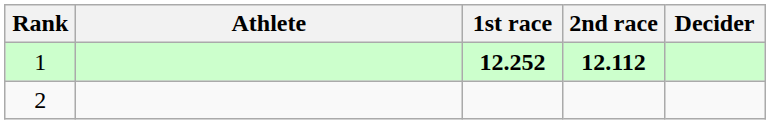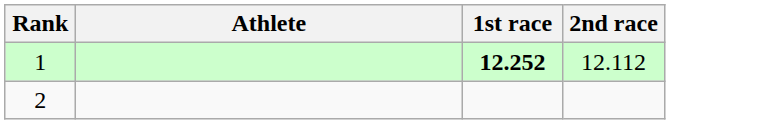 <table class=wikitable style="text-align:center">
 <tr>
 <th width=40>Rank</th>
 <th width=250>Athlete</th>
 <th width=60>1st race</th>
 <th width=60>2nd race</th>
-<th width=60>Decider</th>
 </tr>
 <tr bgcolor=ccffcc>
 <td>1</td>
 <td align=left></td>
 <td><strong>12.252</strong></td>
-<td><strong>12.112</strong></td>
-<td></td>
+<td>12.112</td>
 </tr>
 <tr>
 <td>2</td>
 <td align=left></td>
 <td></td>
 <td></td>
-<td></td>
 </tr>
 </table>
